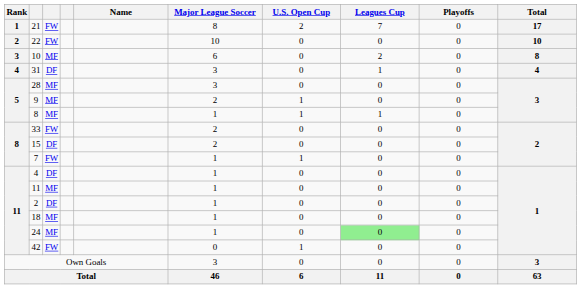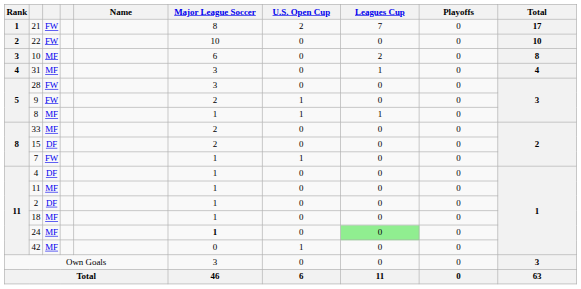 <table class="wikitable sortable" style="text-align:center; font-size:90%;">
 <tr>
 <th width="15">Rank</th>
 <th width="15"></th>
 <th width="15"></th>
 <th width="15"></th>
 <th width="145">Name</th>
 <th width="145"><a href='#'>Major League Soccer</a></th>
 <th width="120"><a href='#'>U.S. Open Cup</a></th>
 <th width="120"><a href='#'>Leagues Cup</a></th>
 <th width="120">Playoffs</th>
 <th width="120">Total</th>
 </tr>
 <tr>
 <th>1</th>
 <td>21</td>
 <td><a href='#'>FW</a></td>
 <td></td>
 <td align="left"></td>
 <td>8</td>
 <td>2</td>
 <td>7</td>
 <td>0</td>
 <th>17</th>
 </tr>
 <tr>
 <th>2</th>
 <td>22</td>
 <td><a href='#'>FW</a></td>
 <td></td>
 <td align="left"></td>
 <td>10</td>
 <td>0</td>
 <td>0</td>
 <td>0</td>
 <th>10</th>
 </tr>
 <tr>
 <th>3</th>
 <td>10</td>
 <td><a href='#'>MF</a></td>
 <td></td>
 <td align="left"></td>
 <td>6</td>
 <td>0</td>
 <td>2</td>
 <td>0</td>
 <th>8</th>
 </tr>
 <tr>
 <th>4</th>
 <td>31</td>
-<td><a href='#'>DF</a></td>
+<td><a href='#'>MF</a></td>
 <td></td>
 <td align="left"></td>
 <td>3</td>
 <td>0</td>
 <td>1</td>
 <td>0</td>
 <th>4</th>
 </tr>
 <tr>
 <th rowspan="3">5</th>
 <td>28</td>
-<td><a href='#'>MF</a></td>
+<td><a href='#'>FW</a></td>
 <td></td>
 <td align="left"></td>
 <td>3</td>
 <td>0</td>
 <td>0</td>
 <td>0</td>
 <th rowspan="3">3</th>
 </tr>
 <tr>
 <td>9</td>
-<td><a href='#'>MF</a></td>
+<td><a href='#'>FW</a></td>
 <td></td>
 <td align="left"></td>
 <td>2</td>
 <td>1</td>
 <td>0</td>
 <td>0</td>
 </tr>
 <tr>
 <td>8</td>
 <td><a href='#'>MF</a></td>
 <td></td>
 <td align="left"></td>
 <td>1</td>
 <td>1</td>
 <td>1</td>
 <td>0</td>
 </tr>
 <tr>
 <th rowspan="3">8</th>
 <td>33</td>
-<td><a href='#'>FW</a></td>
+<td><a href='#'>MF</a></td>
 <td></td>
 <td align="left"></td>
 <td>2</td>
 <td>0</td>
 <td>0</td>
 <td>0</td>
 <th rowspan="3">2</th>
 </tr>
 <tr>
 <td>15</td>
 <td><a href='#'>DF</a></td>
 <td></td>
 <td align="left"></td>
 <td>2</td>
 <td>0</td>
 <td>0</td>
 <td>0</td>
 </tr>
 <tr>
 <td>7</td>
 <td><a href='#'>FW</a></td>
 <td></td>
 <td align="left"></td>
 <td>1</td>
 <td>1</td>
 <td>0</td>
 <td>0</td>
 </tr>
 <tr>
 <th rowspan="6">11</th>
 <td>4</td>
 <td><a href='#'>DF</a></td>
 <td></td>
 <td align="left"></td>
 <td>1</td>
 <td>0</td>
 <td>0</td>
 <td>0</td>
 <th rowspan="6">1</th>
 </tr>
 <tr>
 <td>11</td>
 <td><a href='#'>MF</a></td>
 <td></td>
 <td align="left"></td>
 <td>1</td>
 <td>0</td>
 <td>0</td>
 <td>0</td>
 </tr>
 <tr>
 <td>2</td>
 <td><a href='#'>DF</a></td>
 <td></td>
 <td align="left"></td>
 <td>1</td>
 <td>0</td>
 <td>0</td>
 <td>0</td>
 </tr>
 <tr>
 <td>18</td>
 <td><a href='#'>MF</a></td>
 <td></td>
 <td align="left"></td>
 <td>1</td>
 <td>0</td>
 <td>0</td>
 <td>0</td>
 </tr>
 <tr>
 <td>24</td>
 <td><a href='#'>MF</a></td>
 <td></td>
 <td align="left"></td>
-<td>1</td>
+<td><strong>1</strong></td>
 <td>0</td>
 <td style="background: lightgreen;">0</td>
 <td>0</td>
 </tr>
 <tr>
 <td>42</td>
-<td><a href='#'>FW</a></td>
+<td><a href='#'>MF</a></td>
 <td></td>
 <td align="left"></td>
 <td>0</td>
 <td>1</td>
 <td>0</td>
 <td>0</td>
 </tr>
 <tr>
 <td colspan="5">Own Goals</td>
 <td>3</td>
 <td>0</td>
 <td>0</td>
 <td>0</td>
 <th>3</th>
 </tr>
 <tr>
 <th colspan="5">Total</th>
 <th>46</th>
 <th>6</th>
 <th>11</th>
 <th>0</th>
 <th>63</th>
 </tr>
 </table>
